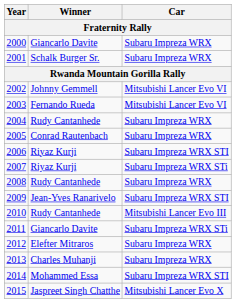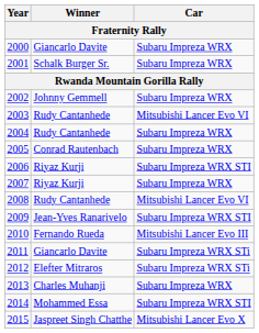 <table class="wikitable">
 <tr>
 <th>Year</th>
 <th>Winner</th>
 <th>Car</th>
 </tr>
 <tr>
 <th align=center colspan=3>Fraternity Rally</th>
 </tr>
 <tr>
 <td><a href='#'>2000</a></td>
 <td> <a href='#'>Giancarlo Davite</a></td>
 <td><a href='#'>Subaru Impreza WRX</a></td>
 </tr>
 <tr>
 <td><a href='#'>2001</a></td>
 <td> <a href='#'>Schalk Burger Sr.</a></td>
 <td><a href='#'>Subaru Impreza WRX</a></td>
 </tr>
 <tr>
 <th align=center colspan=3>Rwanda Mountain Gorilla Rally</th>
 </tr>
 <tr>
 <td><a href='#'>2002</a></td>
 <td> <a href='#'>Johnny Gemmell</a></td>
-<td><a href='#'>Mitsubishi Lancer Evo VI</a></td>
+<td><a href='#'>Subaru Impreza WRX</a></td>
 </tr>
 <tr>
 <td><a href='#'>2003</a></td>
-<td> <a href='#'>Fernando Rueda</a></td>
+<td> <a href='#'>Rudy Cantanhede</a></td>
 <td><a href='#'>Mitsubishi Lancer Evo VI</a></td>
 </tr>
 <tr>
 <td><a href='#'>2004</a></td>
 <td> <a href='#'>Rudy Cantanhede</a></td>
 <td><a href='#'>Subaru Impreza WRX</a></td>
 </tr>
 <tr>
 <td><a href='#'>2005</a></td>
 <td> <a href='#'>Conrad Rautenbach</a></td>
 <td><a href='#'>Subaru Impreza WRX</a></td>
 </tr>
 <tr>
 <td><a href='#'>2006</a></td>
 <td> <a href='#'>Riyaz Kurji</a></td>
 <td><a href='#'>Subaru Impreza WRX STI</a></td>
 </tr>
 <tr>
 <td><a href='#'>2007</a></td>
 <td> <a href='#'>Riyaz Kurji</a></td>
-<td><a href='#'>Subaru Impreza WRX STi</a></td>
+<td><a href='#'>Subaru Impreza WRX</a></td>
 </tr>
 <tr>
 <td><a href='#'>2008</a></td>
 <td> <a href='#'>Rudy Cantanhede</a></td>
-<td><a href='#'>Subaru Impreza WRX</a></td>
+<td><a href='#'>Mitsubishi Lancer Evo VI</a></td>
 </tr>
 <tr>
 <td><a href='#'>2009</a></td>
 <td> <a href='#'>Jean-Yves Ranarivelo</a></td>
 <td><a href='#'>Subaru Impreza WRX STI</a></td>
 </tr>
 <tr>
 <td><a href='#'>2010</a></td>
-<td> <a href='#'>Rudy Cantanhede</a></td>
+<td> <a href='#'>Fernando Rueda</a></td>
 <td><a href='#'>Mitsubishi Lancer Evo III</a></td>
 </tr>
 <tr>
 <td><a href='#'>2011</a></td>
 <td> <a href='#'>Giancarlo Davite</a></td>
 <td><a href='#'>Subaru Impreza WRX STi</a></td>
 </tr>
 <tr>
 <td><a href='#'>2012</a></td>
 <td> <a href='#'>Elefter Mitraros</a></td>
-<td><a href='#'>Subaru Impreza WRX</a></td>
+<td><a href='#'>Subaru Impreza WRX STi</a></td>
 </tr>
 <tr>
 <td><a href='#'>2013</a></td>
 <td> <a href='#'>Charles Muhanji</a></td>
 <td><a href='#'>Subaru Impreza WRX</a></td>
 </tr>
 <tr>
 <td><a href='#'>2014</a></td>
 <td> <a href='#'>Mohammed Essa</a></td>
 <td><a href='#'>Subaru Impreza WRX STI</a></td>
 </tr>
 <tr>
 <td><a href='#'>2015</a></td>
 <td> <a href='#'>Jaspreet Singh Chatthe</a></td>
 <td><a href='#'>Mitsubishi Lancer Evo X</a></td>
 </tr>
 </table>
